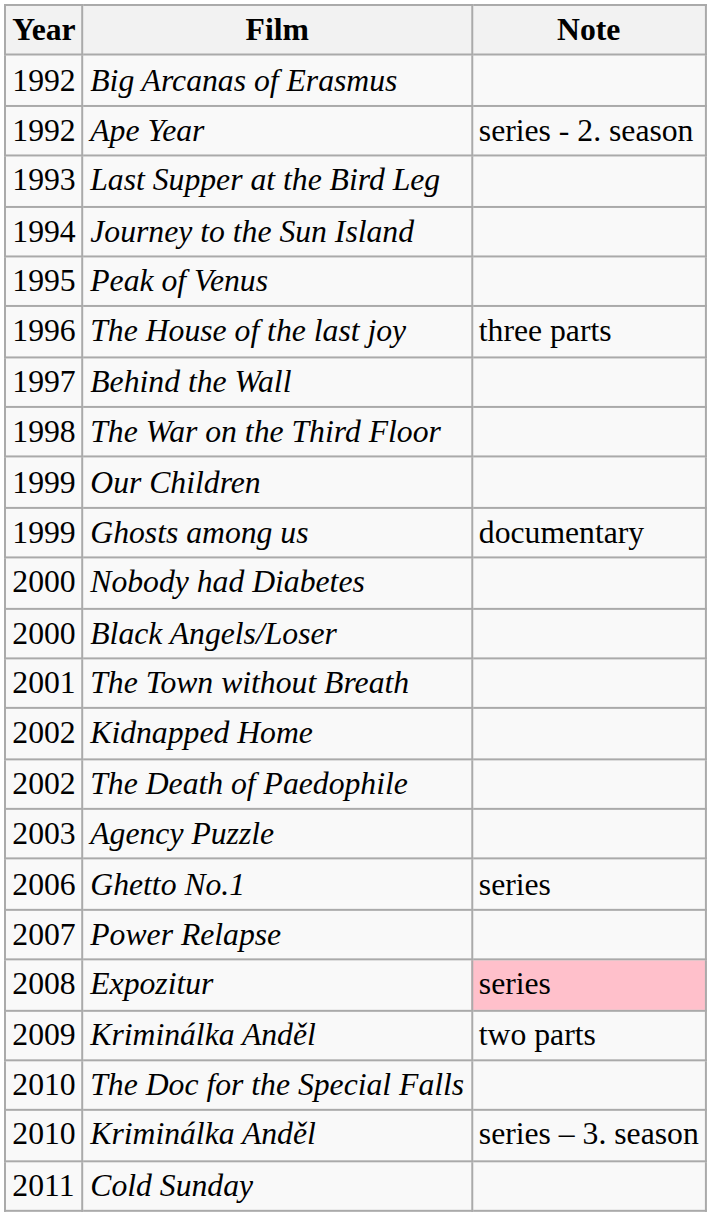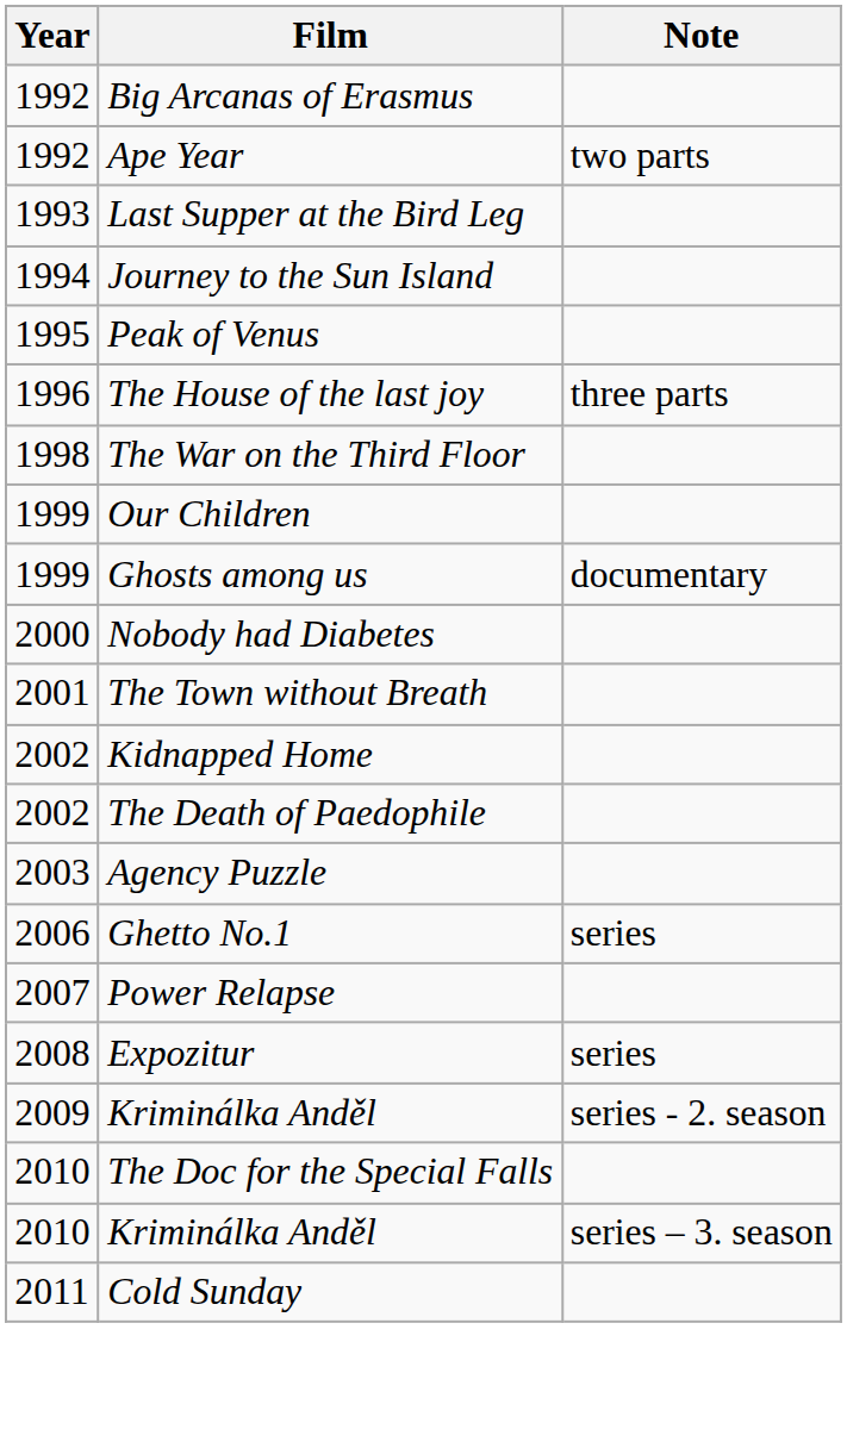 <table class="wikitable">
 <tr>
 <th>Year</th>
 <th>Film</th>
 <th>Note</th>
 </tr>
 <tr>
 <td>1992</td>
 <td><em>Big Arcanas of Erasmus</em></td>
 <td></td>
 </tr>
 <tr>
 <td>1992</td>
 <td><em>Ape Year</em></td>
-<td>series - 2. season</td>
+<td>two parts</td>
 </tr>
 <tr>
 <td>1993</td>
 <td><em>Last Supper at the Bird Leg </em></td>
 <td></td>
 </tr>
 <tr>
 <td>1994</td>
 <td><em>Journey to the Sun Island</em></td>
 <td></td>
 </tr>
 <tr>
 <td>1995</td>
 <td><em>Peak of Venus</em></td>
 <td></td>
 </tr>
 <tr>
 <td>1996</td>
 <td><em>The House of the last joy </em></td>
 <td>three parts</td>
 </tr>
 <tr>
-<td>1997</td>
-<td><em> Behind the Wall</em></td>
-<td></td>
-</tr>
-<tr>
 <td>1998</td>
 <td><em>The War on the Third Floor</em></td>
 <td></td>
 </tr>
 <tr>
 <td>1999</td>
 <td><em> Our Children</em></td>
 <td></td>
 </tr>
 <tr>
 <td>1999</td>
 <td><em>Ghosts among us</em></td>
 <td>documentary</td>
 </tr>
 <tr>
 <td>2000</td>
 <td><em>Nobody had Diabetes</em></td>
-<td></td>
-</tr>
-<tr>
-<td>2000</td>
-<td><em>Black Angels/Loser</em></td>
 <td></td>
 </tr>
 <tr>
 <td>2001</td>
 <td><em>The Town without Breath</em></td>
 <td></td>
 </tr>
 <tr>
 <td>2002</td>
 <td><em>Kidnapped Home</em></td>
 <td></td>
 </tr>
 <tr>
 <td>2002</td>
 <td><em>The Death of Paedophile</em></td>
 <td></td>
 </tr>
 <tr>
 <td>2003</td>
 <td><em>Agency Puzzle</em></td>
 <td></td>
 </tr>
 <tr>
 <td>2006</td>
 <td><em> Ghetto No.1</em></td>
 <td>series</td>
 </tr>
 <tr>
 <td>2007</td>
 <td><em>Power Relapse</em></td>
 <td></td>
 </tr>
 <tr>
 <td>2008</td>
 <td><em>Expozitur</em></td>
-<td style="background: pink;">series</td>
+<td>series</td>
 </tr>
 <tr>
 <td>2009</td>
 <td><em>Kriminálka Anděl</em></td>
-<td>two parts</td>
+<td>series - 2. season</td>
 </tr>
 <tr>
 <td>2010</td>
 <td><em>The Doc for the Special Falls</em></td>
 <td></td>
 </tr>
 <tr>
 <td>2010</td>
 <td><em>Kriminálka Anděl</em></td>
 <td>series – 3. season</td>
 </tr>
 <tr>
 <td>2011</td>
 <td><em>Cold Sunday</em></td>
 <td></td>
 </tr>
 </table>
